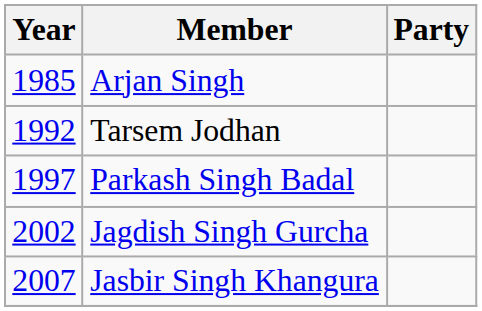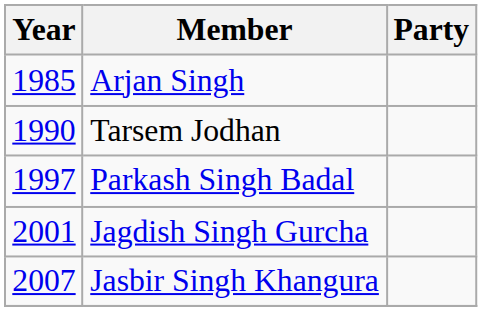 <table class="wikitable sortable">
 <tr>
 <th>Year</th>
 <th>Member</th>
 <th colspan="2">Party</th>
 </tr>
 <tr>
 <td><a href='#'>1985</a></td>
 <td><a href='#'>Arjan Singh</a></td>
 <td></td>
 </tr>
 <tr>
-<td><a href='#'>1992</a></td>
+<td><a href='#'>1990</a></td>
 <td>Tarsem Jodhan</td>
 <td></td>
 </tr>
 <tr>
 <td><a href='#'>1997</a></td>
 <td><a href='#'>Parkash Singh Badal</a></td>
 <td></td>
 </tr>
 <tr>
-<td><a href='#'>2002</a></td>
+<td><a href='#'>2001</a></td>
 <td><a href='#'>Jagdish Singh Gurcha</a></td>
 </tr>
 <tr>
 <td><a href='#'>2007</a></td>
 <td><a href='#'>Jasbir Singh Khangura</a></td>
 <td></td>
 </tr>
 <tr>
 </tr>
 </table>
